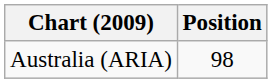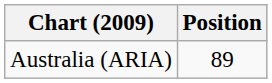 <table class="wikitable">
 <tr>
 <th>Chart (2009)</th>
 <th>Position</th>
 </tr>
 <tr>
 <td>Australia (ARIA)</td>
-<td align="center">98</td>
+<td align="center">89</td>
 </tr>
 </table>
